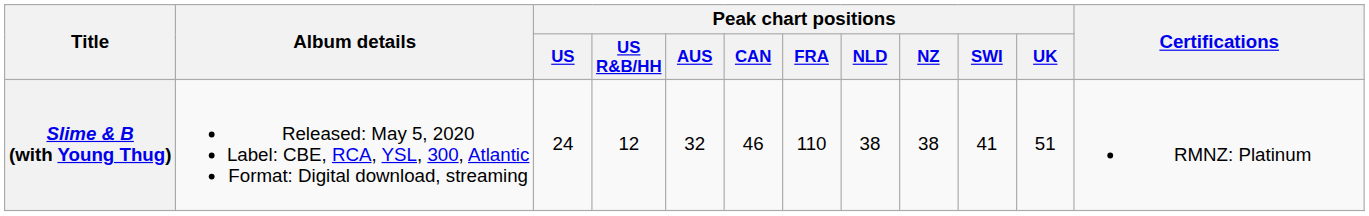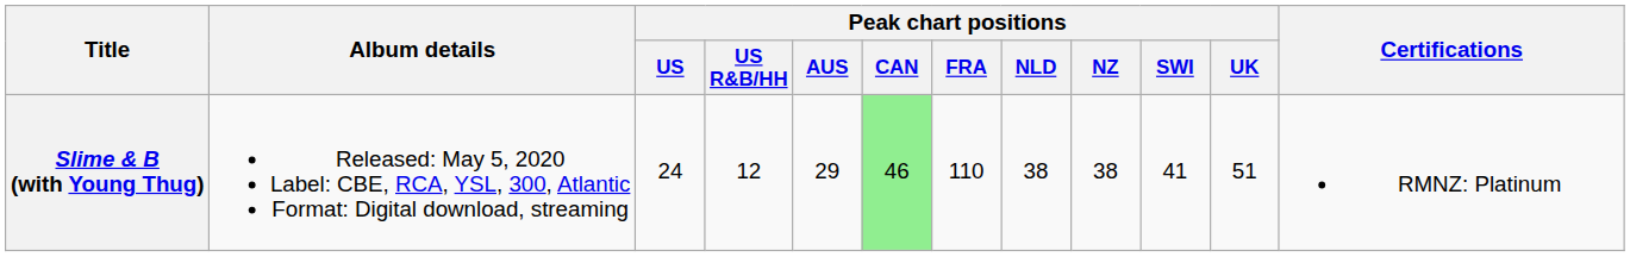 <table class="wikitable plainrowheaders" style="text-align:center;">
 <tr>
 <th scope="col" rowspan="2">Title</th>
 <th scope="col" rowspan="2">Album details</th>
 <th scope="col" colspan="9">Peak chart positions</th>
 <th scope="col" rowspan="2" style="width:15em;"><a href='#'>Certifications</a></th>
 </tr>
 <tr>
 <th scope="col" style="width:3em;font-size:90%;"><a href='#'>US</a><br></th>
 <th scope="col" style="width:3em;font-size:90%;"><a href='#'>US<br>R&B/HH</a><br></th>
 <th scope="col" style="width:3em;font-size:90%;"><a href='#'>AUS</a><br></th>
 <th scope="col" style="width:3em;font-size:90%;"><a href='#'>CAN</a><br></th>
 <th scope="col" style="width:3em;font-size:90%;"><a href='#'>FRA</a><br></th>
 <th scope="col" style="width:3em;font-size:90%;"><a href='#'>NLD</a><br></th>
 <th scope="col" style="width:3em;font-size:90%;"><a href='#'>NZ</a><br></th>
 <th scope="col" style="width:3em;font-size:90%;"><a href='#'>SWI</a><br></th>
 <th scope="col" style="width:3em;font-size:90%;"><a href='#'>UK</a><br></th>
 </tr>
 <tr>
 <th scope="row"><em><a href='#'>Slime & B</a></em> <span><br>(with <a href='#'>Young Thug</a>)</span></th>
 <td><br><ul><li>Released: May 5, 2020</li><li>Label: CBE, <a href='#'>RCA</a>, <a href='#'>YSL</a>, <a href='#'>300</a>, <a href='#'>Atlantic</a></li><li>Format: Digital download, streaming</li></ul></td>
 <td>24</td>
 <td>12</td>
-<td>32</td>
-<td>46</td>
+<td>29</td>
+<td style="background: lightgreen;">46</td>
 <td>110</td>
 <td>38</td>
 <td>38</td>
 <td>41</td>
 <td>51</td>
 <td><br><ul><li>RMNZ: Platinum</li></ul></td>
 </tr>
 </table>
